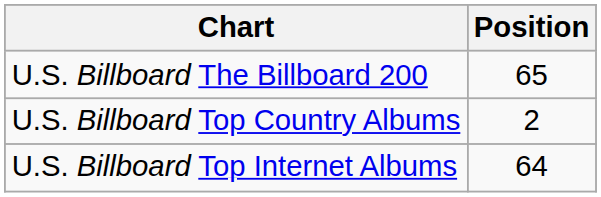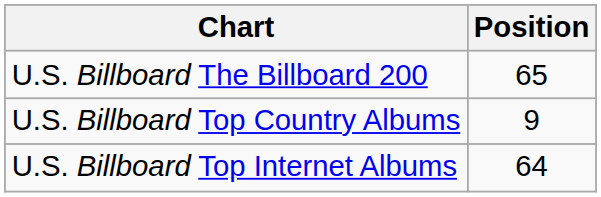 <table class="wikitable">
 <tr>
 <th align="left">Chart</th>
 <th align="left">Position</th>
 </tr>
 <tr>
 <td align="left">U.S. <em>Billboard</em> <a href='#'>The Billboard 200</a></td>
 <td style="text-align:center;">65</td>
 </tr>
 <tr>
 <td align="left">U.S. <em>Billboard</em> <a href='#'>Top Country Albums</a></td>
-<td style="text-align:center;">2</td>
+<td style="text-align:center;">9</td>
 </tr>
 <tr>
 <td align="left">U.S. <em>Billboard</em> <a href='#'>Top Internet Albums</a></td>
 <td style="text-align:center;">64</td>
 </tr>
 </table>
